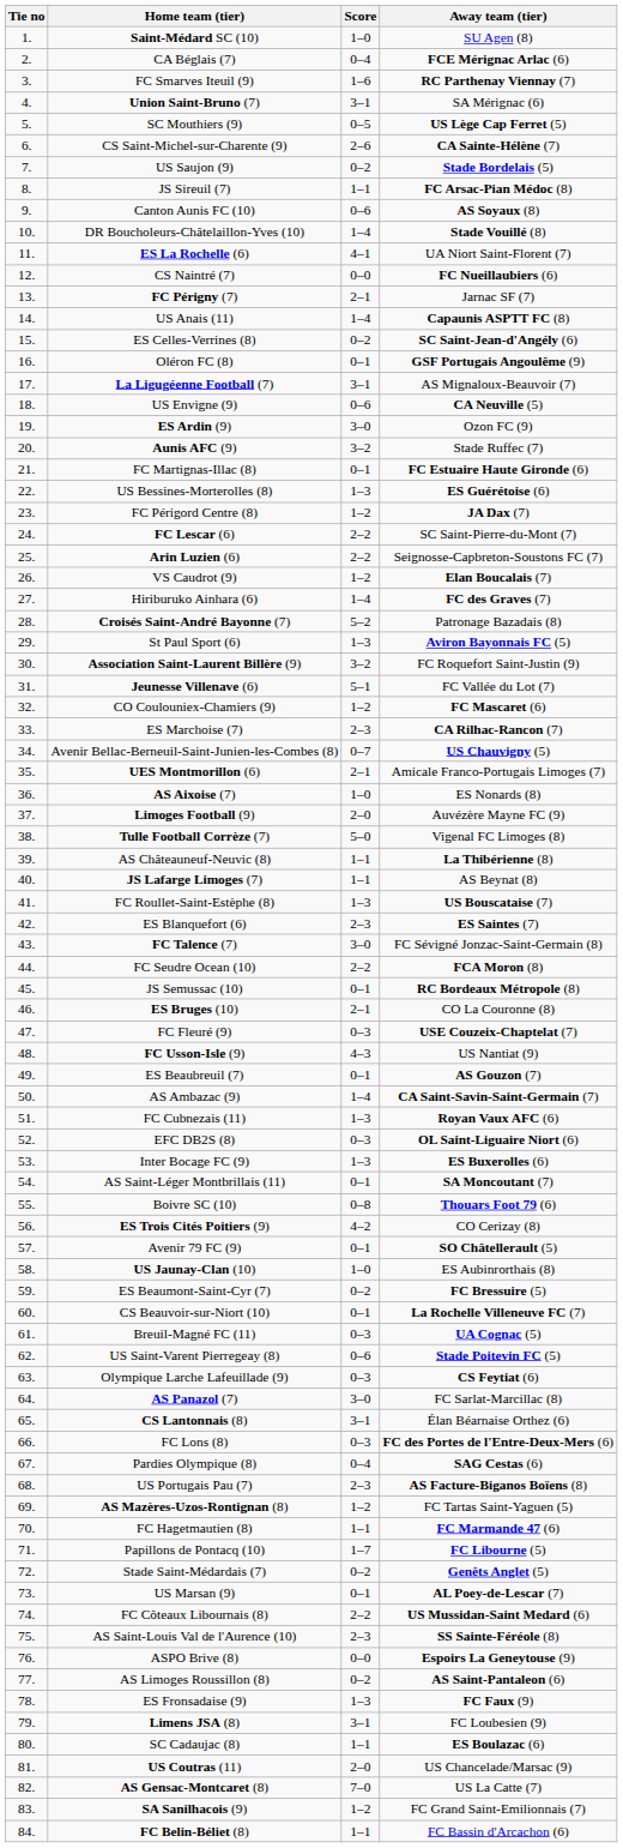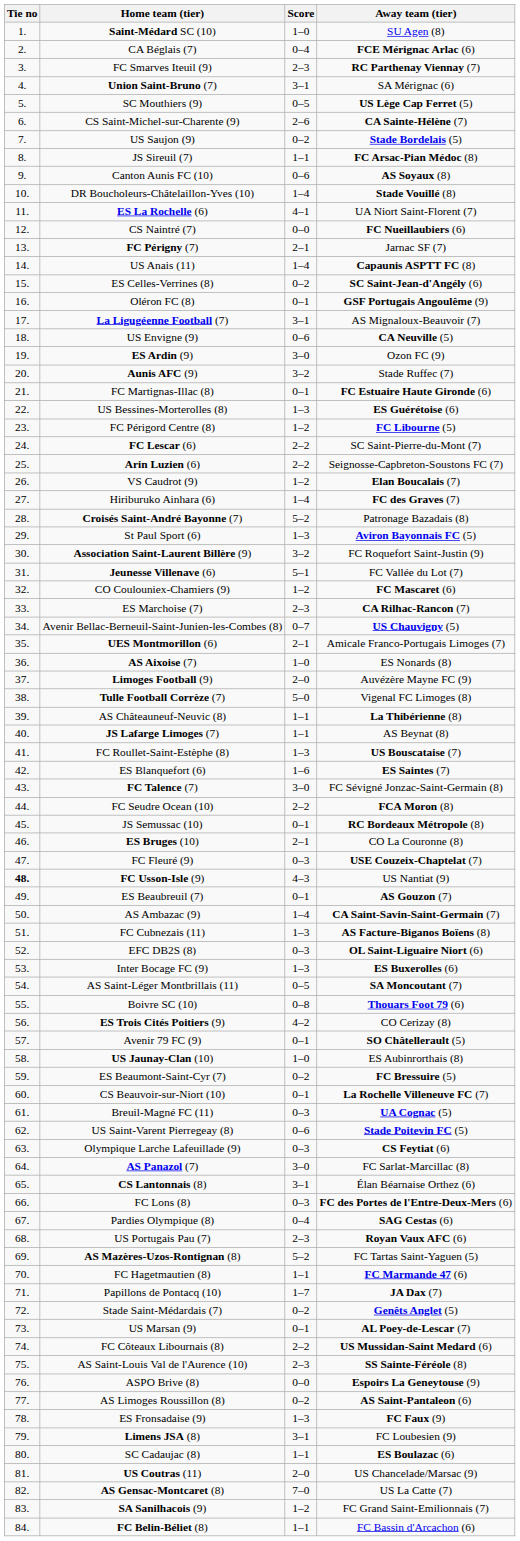 <table class="wikitable" style="text-align: center">
 <tr>
 <th>Tie no</th>
 <th>Home team (tier)</th>
 <th>Score</th>
 <th>Away team (tier)</th>
 </tr>
 <tr>
 <td>1.</td>
 <td><strong>Saint-Médard</strong> SC (10)</td>
 <td>1–0</td>
 <td><a href='#'>SU Agen</a> (8)</td>
 </tr>
 <tr>
 <td>2.</td>
 <td>CA Béglais (7)</td>
 <td>0–4</td>
 <td><strong>FCE Mérignac Arlac</strong> (6)</td>
 </tr>
 <tr>
 <td>3.</td>
 <td>FC Smarves Iteuil (9)</td>
-<td>1–6</td>
+<td>2–3</td>
 <td><strong>RC Parthenay Viennay</strong> (7)</td>
 </tr>
 <tr>
 <td>4.</td>
 <td><strong>Union Saint-Bruno</strong> (7)</td>
 <td>3–1</td>
 <td>SA Mérignac (6)</td>
 </tr>
 <tr>
 <td>5.</td>
 <td>SC Mouthiers (9)</td>
 <td>0–5</td>
 <td><strong>US Lège Cap Ferret</strong> (5)</td>
 </tr>
 <tr>
 <td>6.</td>
 <td>CS Saint-Michel-sur-Charente (9)</td>
 <td>2–6</td>
 <td><strong>CA Sainte-Hélène</strong> (7)</td>
 </tr>
 <tr>
 <td>7.</td>
 <td>US Saujon (9)</td>
 <td>0–2</td>
 <td><strong><a href='#'>Stade Bordelais</a></strong> (5)</td>
 </tr>
 <tr>
 <td>8.</td>
 <td>JS Sireuil (7)</td>
 <td>1–1 </td>
 <td><strong>FC Arsac-Pian Médoc</strong> (8)</td>
 </tr>
 <tr>
 <td>9.</td>
 <td>Canton Aunis FC (10)</td>
 <td>0–6</td>
 <td><strong>AS Soyaux</strong> (8)</td>
 </tr>
 <tr>
 <td>10.</td>
 <td>DR Boucholeurs-Châtelaillon-Yves (10)</td>
 <td>1–4</td>
 <td><strong>Stade Vouillé</strong> (8)</td>
 </tr>
 <tr>
 <td>11.</td>
 <td><strong><a href='#'>ES La Rochelle</a></strong> (6)</td>
 <td>4–1</td>
 <td>UA Niort Saint-Florent (7)</td>
 </tr>
 <tr>
 <td>12.</td>
 <td>CS Naintré (7)</td>
 <td>0–0 </td>
 <td><strong>FC Nueillaubiers</strong> (6)</td>
 </tr>
 <tr>
 <td>13.</td>
 <td><strong>FC Périgny</strong> (7)</td>
 <td>2–1</td>
 <td>Jarnac SF (7)</td>
 </tr>
 <tr>
 <td>14.</td>
 <td>US Anais (11)</td>
 <td>1–4</td>
 <td><strong>Capaunis ASPTT FC</strong> (8)</td>
 </tr>
 <tr>
 <td>15.</td>
 <td>ES Celles-Verrines (8)</td>
 <td>0–2</td>
 <td><strong>SC Saint-Jean-d'Angély</strong> (6)</td>
 </tr>
 <tr>
 <td>16.</td>
 <td>Oléron FC (8)</td>
 <td>0–1</td>
 <td><strong>GSF Portugais Angoulême</strong> (9)</td>
 </tr>
 <tr>
 <td>17.</td>
 <td><strong><a href='#'>La Ligugéenne Football</a></strong> (7)</td>
 <td>3–1</td>
 <td>AS Mignaloux-Beauvoir (7)</td>
 </tr>
 <tr>
 <td>18.</td>
 <td>US Envigne (9)</td>
 <td>0–6</td>
 <td><strong>CA Neuville</strong> (5)</td>
 </tr>
 <tr>
 <td>19.</td>
 <td><strong>ES Ardin</strong> (9)</td>
 <td>3–0</td>
 <td>Ozon FC (9)</td>
 </tr>
 <tr>
 <td>20.</td>
 <td><strong>Aunis AFC</strong> (9)</td>
 <td>3–2</td>
 <td>Stade Ruffec (7)</td>
 </tr>
 <tr>
 <td>21.</td>
 <td>FC Martignas-Illac (8)</td>
 <td>0–1</td>
 <td><strong>FC Estuaire Haute Gironde</strong> (6)</td>
 </tr>
 <tr>
 <td>22.</td>
 <td>US Bessines-Morterolles (8)</td>
 <td>1–3</td>
 <td><strong>ES Guérétoise</strong> (6)</td>
 </tr>
 <tr>
 <td>23.</td>
 <td>FC Périgord Centre (8)</td>
 <td>1–2</td>
-<td><strong>JA Dax</strong> (7)</td>
+<td><strong><a href='#'>FC Libourne</a></strong> (5)</td>
 </tr>
 <tr>
 <td>24.</td>
 <td><strong>FC Lescar</strong> (6)</td>
 <td>2–2 </td>
 <td>SC Saint-Pierre-du-Mont (7)</td>
 </tr>
 <tr>
 <td>25.</td>
 <td><strong>Arin Luzien</strong> (6)</td>
 <td>2–2 </td>
 <td>Seignosse-Capbreton-Soustons FC (7)</td>
 </tr>
 <tr>
 <td>26.</td>
 <td>VS Caudrot (9)</td>
 <td>1–2</td>
 <td><strong>Elan Boucalais</strong> (7)</td>
 </tr>
 <tr>
 <td>27.</td>
 <td>Hiriburuko Ainhara (6)</td>
 <td>1–4</td>
 <td><strong>FC des Graves</strong> (7)</td>
 </tr>
 <tr>
 <td>28.</td>
 <td><strong>Croisés Saint-André Bayonne</strong> (7)</td>
 <td>5–2</td>
 <td>Patronage Bazadais (8)</td>
 </tr>
 <tr>
 <td>29.</td>
 <td>St Paul Sport (6)</td>
 <td>1–3</td>
 <td><strong><a href='#'>Aviron Bayonnais FC</a></strong> (5)</td>
 </tr>
 <tr>
 <td>30.</td>
 <td><strong>Association Saint-Laurent Billère</strong> (9)</td>
 <td>3–2</td>
 <td>FC Roquefort Saint-Justin (9)</td>
 </tr>
 <tr>
 <td>31.</td>
 <td><strong>Jeunesse Villenave</strong> (6)</td>
 <td>5–1</td>
 <td>FC Vallée du Lot (7)</td>
 </tr>
 <tr>
 <td>32.</td>
 <td>CO Coulouniex-Chamiers (9)</td>
 <td>1–2</td>
 <td><strong>FC Mascaret</strong> (6)</td>
 </tr>
 <tr>
 <td>33.</td>
 <td>ES Marchoise (7)</td>
 <td>2–3</td>
 <td><strong>CA Rilhac-Rancon</strong> (7)</td>
 </tr>
 <tr>
 <td>34.</td>
 <td>Avenir Bellac-Berneuil-Saint-Junien-les-Combes (8)</td>
 <td>0–7</td>
 <td><strong><a href='#'>US Chauvigny</a></strong> (5)</td>
 </tr>
 <tr>
 <td>35.</td>
 <td><strong>UES Montmorillon</strong> (6)</td>
 <td>2–1</td>
 <td>Amicale Franco-Portugais Limoges (7)</td>
 </tr>
 <tr>
 <td>36.</td>
 <td><strong>AS Aixoise</strong> (7)</td>
 <td>1–0</td>
 <td>ES Nonards (8)</td>
 </tr>
 <tr>
 <td>37.</td>
 <td><strong>Limoges Football</strong> (9)</td>
 <td>2–0</td>
 <td>Auvézère Mayne FC (9)</td>
 </tr>
 <tr>
 <td>38.</td>
 <td><strong>Tulle Football Corrèze</strong> (7)</td>
 <td>5–0</td>
 <td>Vigenal FC Limoges (8)</td>
 </tr>
 <tr>
 <td>39.</td>
 <td>AS Châteauneuf-Neuvic (8)</td>
 <td>1–1 </td>
 <td><strong>La Thibérienne</strong> (8)</td>
 </tr>
 <tr>
 <td>40.</td>
 <td><strong>JS Lafarge Limoges</strong> (7)</td>
 <td>1–1 </td>
 <td>AS Beynat (8)</td>
 </tr>
 <tr>
 <td>41.</td>
 <td>FC Roullet-Saint-Estèphe (8)</td>
 <td>1–3</td>
 <td><strong>US Bouscataise</strong> (7)</td>
 </tr>
 <tr>
 <td>42.</td>
 <td>ES Blanquefort (6)</td>
-<td>2–3</td>
+<td>1–6</td>
 <td><strong>ES Saintes</strong> (7)</td>
 </tr>
 <tr>
 <td>43.</td>
 <td><strong>FC Talence</strong> (7)</td>
 <td>3–0</td>
 <td>FC Sévigné Jonzac-Saint-Germain (8)</td>
 </tr>
 <tr>
 <td>44.</td>
 <td>FC Seudre Ocean (10)</td>
 <td>2–2 </td>
 <td><strong>FCA Moron</strong> (8)</td>
 </tr>
 <tr>
 <td>45.</td>
 <td>JS Semussac (10)</td>
 <td>0–1</td>
 <td><strong>RC Bordeaux Métropole</strong> (8)</td>
 </tr>
 <tr>
 <td>46.</td>
 <td><strong>ES Bruges</strong> (10)</td>
 <td>2–1</td>
 <td>CO La Couronne (8)</td>
 </tr>
 <tr>
 <td>47.</td>
 <td>FC Fleuré (9)</td>
 <td>0–3</td>
 <td><strong>USE Couzeix-Chaptelat</strong> (7)</td>
 </tr>
 <tr>
-<td>48.</td>
+<td><strong>48.</strong></td>
 <td><strong>FC Usson-Isle</strong> (9)</td>
 <td>4–3</td>
 <td>US Nantiat (9)</td>
 </tr>
 <tr>
 <td>49.</td>
 <td>ES Beaubreuil (7)</td>
 <td>0–1</td>
 <td><strong>AS Gouzon</strong> (7)</td>
 </tr>
 <tr>
 <td>50.</td>
 <td>AS Ambazac (9)</td>
 <td>1–4</td>
 <td><strong>CA Saint-Savin-Saint-Germain</strong> (7)</td>
 </tr>
 <tr>
 <td>51.</td>
 <td>FC Cubnezais (11)</td>
 <td>1–3</td>
-<td><strong>Royan Vaux AFC</strong> (6)</td>
+<td><strong>AS Facture-Biganos Boïens</strong> (8)</td>
 </tr>
 <tr>
 <td>52.</td>
 <td>EFC DB2S (8)</td>
 <td>0–3</td>
 <td><strong>OL Saint-Liguaire Niort</strong> (6)</td>
 </tr>
 <tr>
 <td>53.</td>
 <td>Inter Bocage FC (9)</td>
 <td>1–3</td>
 <td><strong>ES Buxerolles</strong> (6)</td>
 </tr>
 <tr>
 <td>54.</td>
 <td>AS Saint-Léger Montbrillais (11)</td>
-<td>0–1</td>
+<td>0–5</td>
 <td><strong>SA Moncoutant</strong> (7)</td>
 </tr>
 <tr>
 <td>55.</td>
 <td>Boivre SC (10)</td>
 <td>0–8</td>
 <td><strong><a href='#'>Thouars Foot 79</a></strong> (6)</td>
 </tr>
 <tr>
 <td>56.</td>
 <td><strong>ES Trois Cités Poitiers</strong> (9)</td>
 <td>4–2</td>
 <td>CO Cerizay (8)</td>
 </tr>
 <tr>
 <td>57.</td>
 <td>Avenir 79 FC (9)</td>
 <td>0–1</td>
 <td><strong>SO Châtellerault</strong> (5)</td>
 </tr>
 <tr>
 <td>58.</td>
 <td><strong>US Jaunay-Clan</strong> (10)</td>
 <td>1–0</td>
 <td>ES Aubinrorthais (8)</td>
 </tr>
 <tr>
 <td>59.</td>
 <td>ES Beaumont-Saint-Cyr (7)</td>
 <td>0–2</td>
 <td><strong>FC Bressuire</strong> (5)</td>
 </tr>
 <tr>
 <td>60.</td>
 <td>CS Beauvoir-sur-Niort (10)</td>
 <td>0–1</td>
 <td><strong>La Rochelle Villeneuve FC</strong> (7)</td>
 </tr>
 <tr>
 <td>61.</td>
 <td>Breuil-Magné FC (11)</td>
 <td>0–3</td>
 <td><strong><a href='#'>UA Cognac</a></strong> (5)</td>
 </tr>
 <tr>
 <td>62.</td>
 <td>US Saint-Varent Pierregeay (8)</td>
 <td>0–6</td>
 <td><strong><a href='#'>Stade Poitevin FC</a></strong> (5)</td>
 </tr>
 <tr>
 <td>63.</td>
 <td>Olympique Larche Lafeuillade (9)</td>
 <td>0–3</td>
 <td><strong>CS Feytiat</strong> (6)</td>
 </tr>
 <tr>
 <td>64.</td>
 <td><strong><a href='#'>AS Panazol</a></strong> (7)</td>
 <td>3–0</td>
 <td>FC Sarlat-Marcillac (8)</td>
 </tr>
 <tr>
 <td>65.</td>
 <td><strong>CS Lantonnais</strong> (8)</td>
 <td>3–1</td>
 <td>Élan Béarnaise Orthez (6)</td>
 </tr>
 <tr>
 <td>66.</td>
 <td>FC Lons (8)</td>
 <td>0–3</td>
 <td><strong>FC des Portes de l'Entre-Deux-Mers</strong> (6)</td>
 </tr>
 <tr>
 <td>67.</td>
 <td>Pardies Olympique (8)</td>
 <td>0–4</td>
 <td><strong>SAG Cestas</strong> (6)</td>
 </tr>
 <tr>
 <td>68.</td>
 <td>US Portugais Pau (7)</td>
 <td>2–3</td>
-<td><strong>AS Facture-Biganos Boïens</strong> (8)</td>
+<td><strong>Royan Vaux AFC</strong> (6)</td>
 </tr>
 <tr>
 <td>69.</td>
 <td><strong>AS Mazères-Uzos-Rontignan</strong> (8)</td>
-<td>1–2</td>
+<td>5–2</td>
 <td>FC Tartas Saint-Yaguen (5)</td>
 </tr>
 <tr>
 <td>70.</td>
 <td>FC Hagetmautien (8)</td>
 <td>1–1 </td>
 <td><strong><a href='#'>FC Marmande 47</a></strong> (6)</td>
 </tr>
 <tr>
 <td>71.</td>
 <td>Papillons de Pontacq (10)</td>
 <td>1–7</td>
-<td><strong><a href='#'>FC Libourne</a></strong> (5)</td>
+<td><strong>JA Dax</strong> (7)</td>
 </tr>
 <tr>
 <td>72.</td>
 <td>Stade Saint-Médardais (7)</td>
 <td>0–2</td>
 <td><strong><a href='#'>Genêts Anglet</a></strong> (5)</td>
 </tr>
 <tr>
 <td>73.</td>
 <td>US Marsan (9)</td>
 <td>0–1</td>
 <td><strong>AL Poey-de-Lescar</strong> (7)</td>
 </tr>
 <tr>
 <td>74.</td>
 <td>FC Côteaux Libournais (8)</td>
 <td>2–2 </td>
 <td><strong>US Mussidan-Saint Medard</strong> (6)</td>
 </tr>
 <tr>
 <td>75.</td>
 <td>AS Saint-Louis Val de l'Aurence (10)</td>
 <td>2–3</td>
 <td><strong>SS Sainte-Féréole</strong> (8)</td>
 </tr>
 <tr>
 <td>76.</td>
 <td>ASPO Brive (8)</td>
 <td>0–0 </td>
 <td><strong>Espoirs La Geneytouse</strong> (9)</td>
 </tr>
 <tr>
 <td>77.</td>
 <td>AS Limoges Roussillon (8)</td>
 <td>0–2</td>
 <td><strong>AS Saint-Pantaleon</strong> (6)</td>
 </tr>
 <tr>
 <td>78.</td>
 <td>ES Fronsadaise (9)</td>
 <td>1–3</td>
 <td><strong>FC Faux</strong> (9)</td>
 </tr>
 <tr>
 <td>79.</td>
 <td><strong>Limens JSA</strong> (8)</td>
 <td>3–1</td>
 <td>FC Loubesien (9)</td>
 </tr>
 <tr>
 <td>80.</td>
 <td>SC Cadaujac (8)</td>
 <td>1–1 </td>
 <td><strong>ES Boulazac</strong> (6)</td>
 </tr>
 <tr>
 <td>81.</td>
 <td><strong>US Coutras</strong> (11)</td>
 <td>2–0</td>
 <td>US Chancelade/Marsac (9)</td>
 </tr>
 <tr>
 <td>82.</td>
 <td><strong>AS Gensac-Montcaret</strong> (8)</td>
 <td>7–0</td>
 <td>US La Catte (7)</td>
 </tr>
 <tr>
 <td>83.</td>
 <td><strong>SA Sanilhacois</strong> (9)</td>
 <td>1–2</td>
 <td>FC Grand Saint-Emilionnais (7)</td>
 </tr>
 <tr>
 <td>84.</td>
 <td><strong>FC Belin-Béliet</strong> (8)</td>
 <td>1–1 </td>
 <td><a href='#'>FC Bassin d'Arcachon</a> (6)</td>
 </tr>
 </table>
